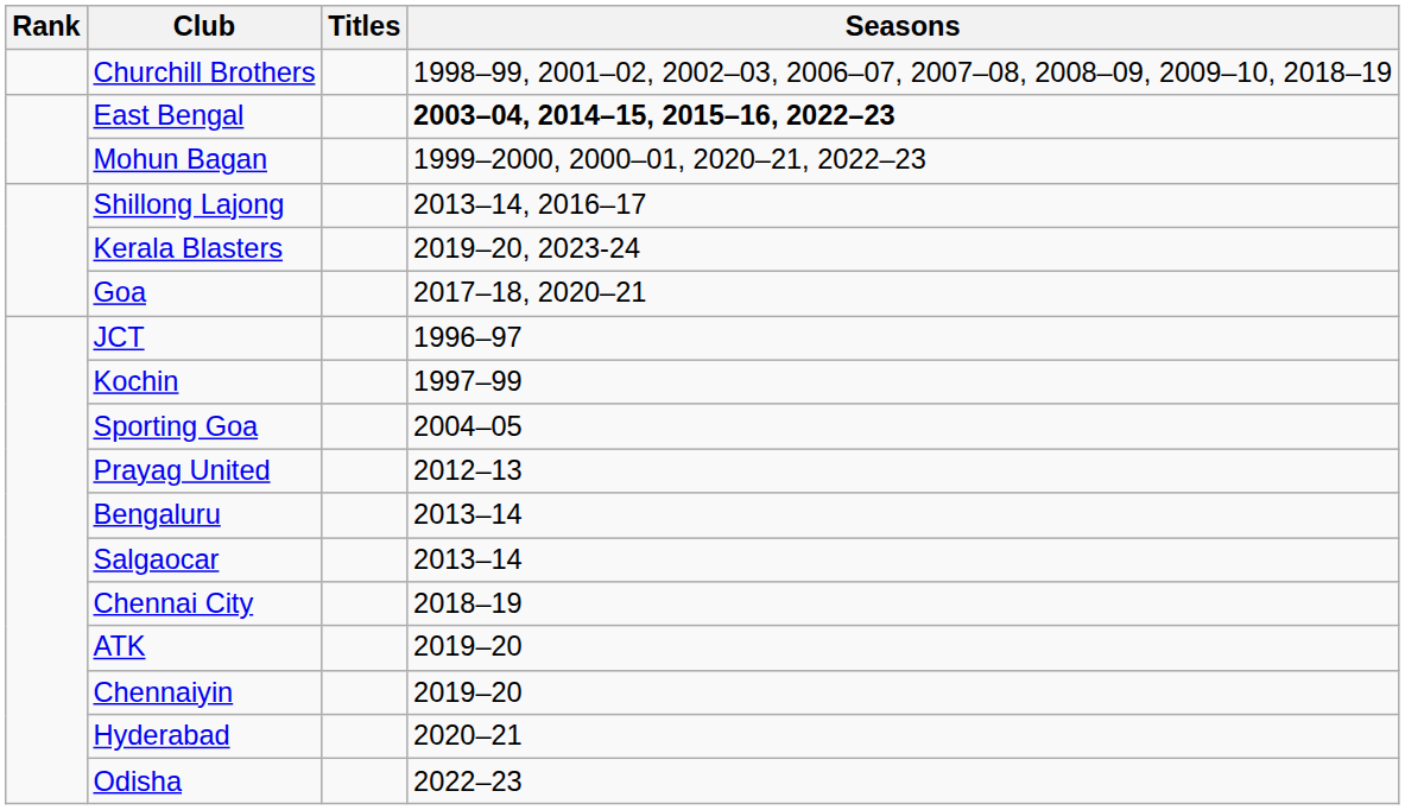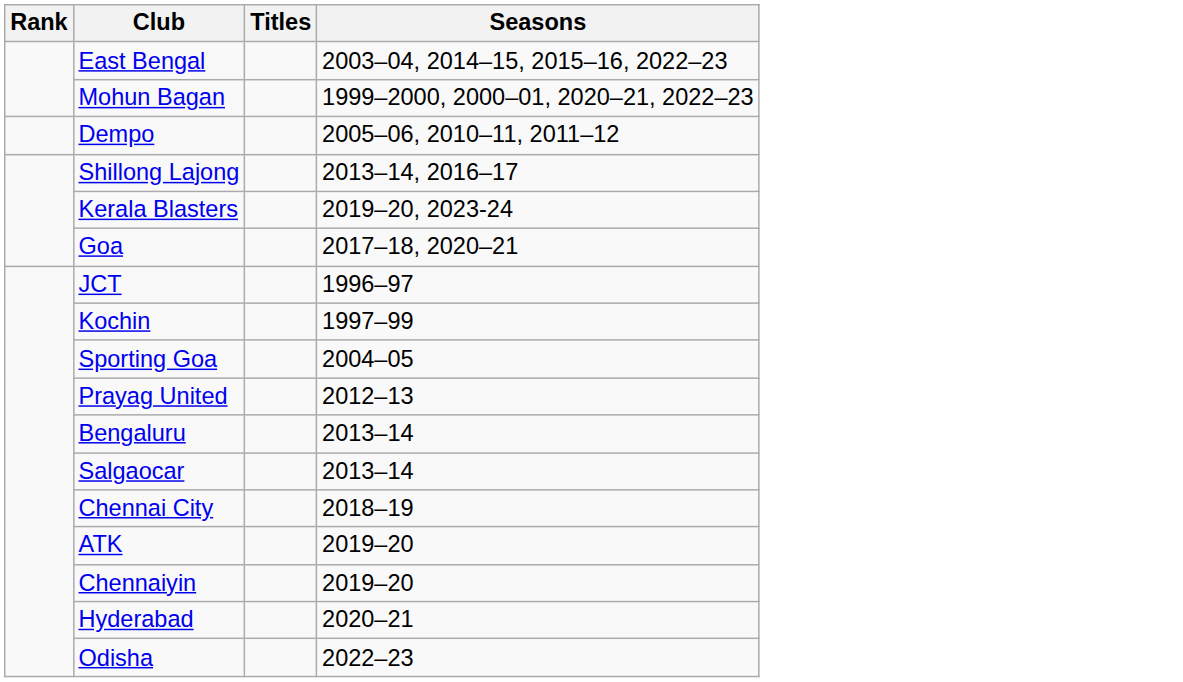 <table class="wikitable sortable">
 <tr>
 <th>Rank</th>
 <th>Club</th>
 <th>Titles</th>
 <th>Seasons</th>
 </tr>
 <tr>
-<td></td>
-<td><a href='#'>Churchill Brothers</a></td>
-<td></td>
-<td>1998–99, 2001–02, 2002–03, 2006–07, 2007–08, 2008–09, 2009–10, 2018–19</td>
-</tr>
-<tr>
 <td rowspan="2"></td>
 <td><a href='#'>East Bengal</a></td>
 <td></td>
-<td><strong>2003–04, 2014–15, 2015–16, 2022–23</strong></td>
+<td>2003–04, 2014–15, 2015–16, 2022–23</td>
 </tr>
 <tr>
 <td><a href='#'>Mohun Bagan</a></td>
 <td></td>
 <td>1999–2000, 2000–01, 2020–21, 2022–23</td>
+</tr>
+<tr>
+<td></td>
+<td><a href='#'>Dempo</a></td>
+<td></td>
+<td>2005–06, 2010–11, 2011–12</td>
 </tr>
 <tr>
 <td rowspan="3"></td>
 <td><a href='#'>Shillong Lajong</a></td>
 <td></td>
 <td>2013–14, 2016–17</td>
 </tr>
 <tr>
 <td><a href='#'>Kerala Blasters</a></td>
 <td></td>
 <td>2019–20, 2023-24</td>
 </tr>
 <tr>
 <td><a href='#'>Goa</a></td>
 <td></td>
 <td>2017–18, 2020–21</td>
 </tr>
 <tr>
 <td rowspan="11"></td>
 <td><a href='#'>JCT</a></td>
 <td></td>
 <td>1996–97</td>
 </tr>
 <tr>
 <td><a href='#'>Kochin</a></td>
 <td></td>
 <td>1997–99</td>
 </tr>
 <tr>
 <td><a href='#'>Sporting Goa</a></td>
 <td></td>
 <td>2004–05</td>
 </tr>
 <tr>
 <td><a href='#'>Prayag United</a></td>
 <td></td>
 <td>2012–13</td>
 </tr>
 <tr>
 <td><a href='#'>Bengaluru</a></td>
 <td></td>
 <td>2013–14</td>
 </tr>
 <tr>
 <td><a href='#'>Salgaocar</a></td>
 <td></td>
 <td>2013–14</td>
 </tr>
 <tr>
 <td><a href='#'>Chennai City</a></td>
 <td></td>
 <td>2018–19</td>
 </tr>
 <tr>
 <td><a href='#'>ATK</a></td>
 <td></td>
 <td>2019–20</td>
 </tr>
 <tr>
 <td><a href='#'>Chennaiyin</a></td>
 <td></td>
 <td>2019–20</td>
 </tr>
 <tr>
 <td><a href='#'>Hyderabad</a></td>
 <td></td>
 <td>2020–21</td>
 </tr>
 <tr>
 <td><a href='#'>Odisha</a></td>
 <td></td>
 <td>2022–23</td>
 </tr>
 </table>
